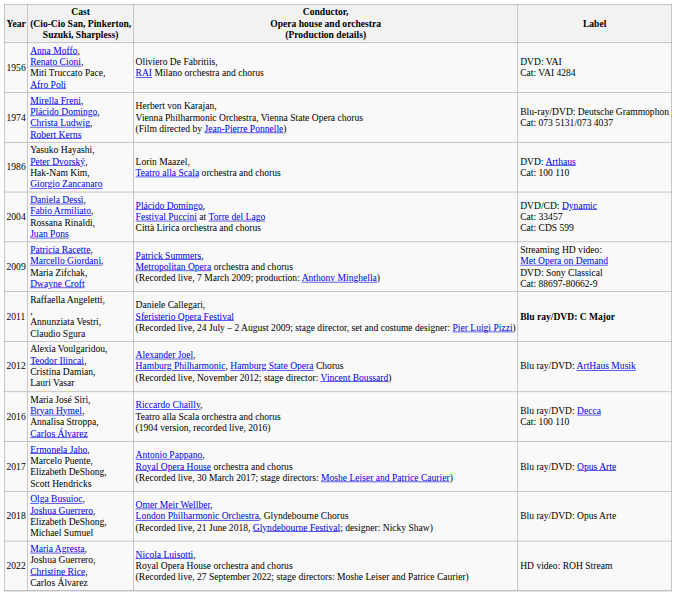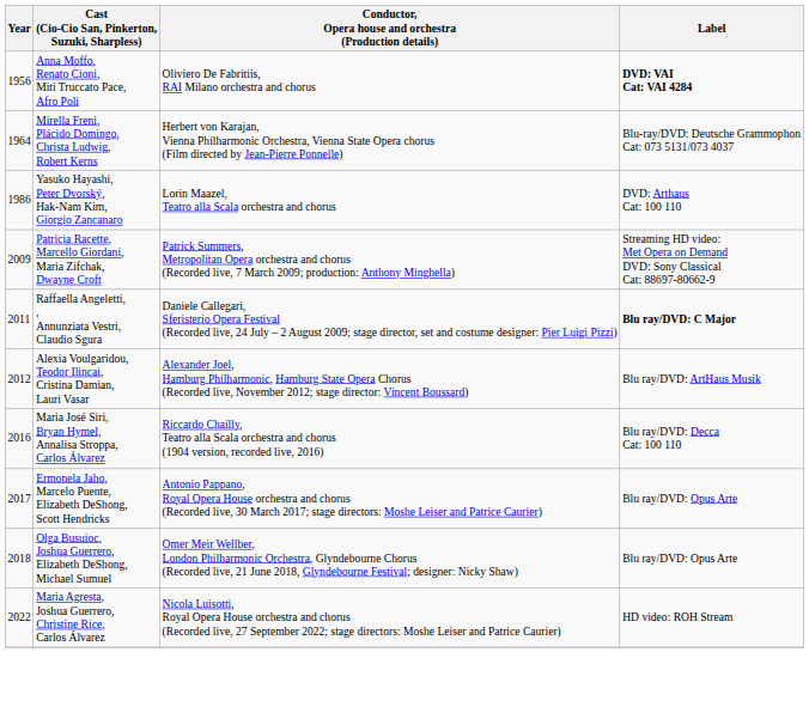 <table class="wikitable" style="font-size:95%;">
 <tr>
 <th>Year</th>
 <th>Cast<br>(Cio-Cio San, Pinkerton,<br>Suzuki, Sharpless)</th>
 <th>Conductor,<br>Opera house and orchestra<br>(Production details)</th>
 <th>Label</th>
 </tr>
 <tr>
 <td>1956</td>
 <td><a href='#'>Anna Moffo</a>, <br> <a href='#'>Renato Cioni</a>,<br> Miti Truccato Pace,<br><a href='#'>Afro Poli</a></td>
 <td>Oliviero De Fabritiis,<br><a href='#'>RAI</a> Milano orchestra and chorus</td>
-<td>DVD: VAI<br>Cat: VAI 4284</td>
+<td><strong>DVD: VAI<br>Cat: VAI 4284</strong></td>
 </tr>
 <tr>
-<td>1974</td>
+<td>1964</td>
 <td><a href='#'>Mirella Freni</a>,<br> <a href='#'>Plácido Domingo</a>,<br> <a href='#'>Christa Ludwig</a>,<br> <a href='#'>Robert Kerns</a></td>
 <td>Herbert von Karajan,<br>Vienna Philharmonic Orchestra, Vienna State Opera chorus<br>(Film directed by <a href='#'>Jean-Pierre Ponnelle</a>)</td>
 <td>Blu-ray/DVD: Deutsche Grammophon<br>Cat: 073 5131/073 4037</td>
 </tr>
 <tr>
 <td>1986</td>
 <td>Yasuko Hayashi,<br> <a href='#'>Peter Dvorský</a>,<br> Hak-Nam Kim,<br> <a href='#'>Giorgio Zancanaro</a></td>
 <td>Lorin Maazel,<br><a href='#'>Teatro alla Scala</a> orchestra and chorus</td>
 <td>DVD: <a href='#'>Arthaus</a><br>Cat: 100 110</td>
-</tr>
-<tr>
-<td>2004</td>
-<td><a href='#'>Daniela Dessì</a>,<br> <a href='#'>Fabio Armiliato</a>,<br> Rossana Rinaldi,<br> <a href='#'>Juan Pons</a></td>
-<td><a href='#'>Plácido Domingo</a>,<br><a href='#'>Festival Puccini</a> at <a href='#'>Torre del Lago</a><br>Città Lirica orchestra and chorus</td>
-<td>DVD/CD: <a href='#'>Dynamic</a><br>Cat: 33457<br>Cat: CDS 599</td>
 </tr>
 <tr>
 <td>2009</td>
 <td><a href='#'>Patricia Racette</a>,<br> <a href='#'>Marcello Giordani</a>,<br> Maria Zifchak,<br> <a href='#'>Dwayne Croft</a></td>
 <td><a href='#'>Patrick Summers</a>,<br><a href='#'>Metropolitan Opera</a> orchestra and chorus<br>(Recorded live, 7 March 2009; production: <a href='#'>Anthony Minghella</a>)</td>
 <td>Streaming HD video:<br><a href='#'>Met Opera on Demand</a><br>DVD: Sony Classical<br>Cat: 88697-80662-9 </td>
 </tr>
 <tr>
 <td>2011</td>
 <td>Raffaella Angeletti,<br>,<br>Annunziata Vestri,<br>Claudio Sgura</td>
 <td>Daniele Callegari,<br><a href='#'>Sferisterio Opera Festival</a><br>(Recorded live, 24 July – 2 August 2009; stage director, set and costume designer: <a href='#'>Pier Luigi Pizzi</a>)</td>
 <td><strong>Blu ray/DVD: C Major</strong></td>
 </tr>
 <tr>
 <td>2012</td>
 <td>Alexia Voulgaridou,<br><a href='#'>Teodor Ilincai</a>,<br>Cristina Damian,<br>Lauri Vasar</td>
 <td><a href='#'>Alexander Joel</a>,<br><a href='#'>Hamburg Philharmonic</a>, <a href='#'>Hamburg State Opera</a> Chorus<br>(Recorded live, November 2012; stage director: <a href='#'>Vincent Boussard</a>)</td>
 <td>Blu ray/DVD: <a href='#'>ArtHaus Musik</a></td>
 </tr>
 <tr>
 <td>2016</td>
 <td>Maria José Siri,<br><a href='#'>Bryan Hymel</a>,<br>Annalisa Stroppa,<br><a href='#'>Carlos Álvarez</a></td>
 <td><a href='#'>Riccardo Chailly</a>,<br>Teatro alla Scala orchestra and chorus<br>(1904 version, recorded live, 2016)</td>
 <td>Blu ray/DVD: <a href='#'>Decca</a><br>Cat: 100 110</td>
 </tr>
 <tr>
 <td>2017</td>
 <td><a href='#'>Ermonela Jaho</a>,<br>Marcelo Puente,<br>Elizabeth DeShong,<br>Scott Hendricks</td>
 <td><a href='#'>Antonio Pappano</a>,<br><a href='#'>Royal Opera House</a> orchestra and chorus<br>(Recorded live, 30 March 2017; stage directors: <a href='#'>Moshe Leiser and Patrice Caurier</a>)</td>
 <td>Blu ray/DVD: <a href='#'>Opus Arte</a></td>
 </tr>
 <tr>
 <td>2018</td>
 <td><a href='#'>Olga Busuioc</a>,<br><a href='#'>Joshua Guerrero</a>,<br>Elizabeth DeShong,<br>Michael Sumuel</td>
 <td><a href='#'>Omer Meir Wellber</a>,<br><a href='#'>London Philharmonic Orchestra</a>, Glyndebourne Chorus<br>(Recorded live, 21 June 2018, <a href='#'>Glyndebourne Festival</a>; designer: Nicky Shaw)</td>
 <td>Blu ray/DVD: Opus Arte</td>
 </tr>
 <tr>
 <td>2022</td>
 <td><a href='#'>Maria Agresta</a>,<br>Joshua Guerrero,<br><a href='#'>Christine Rice</a>,<br>Carlos Álvarez</td>
 <td><a href='#'>Nicola Luisotti</a>,<br>Royal Opera House orchestra and chorus<br>(Recorded live, 27 September 2022; stage directors: Moshe Leiser and Patrice Caurier)</td>
 <td>HD video: ROH Stream</td>
 </tr>
 <tr>
 </tr>
 </table>
